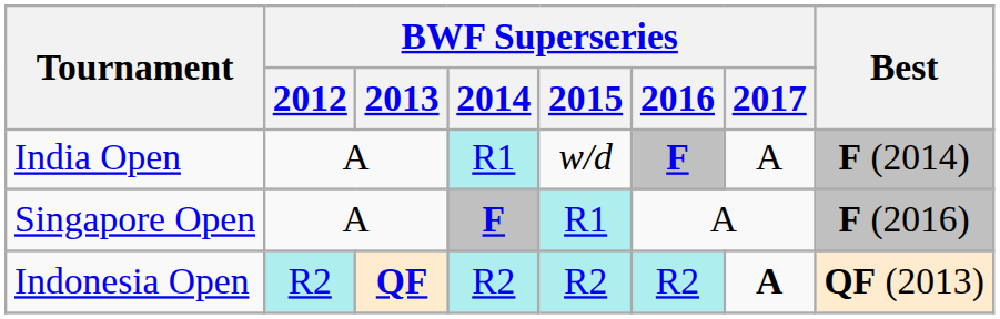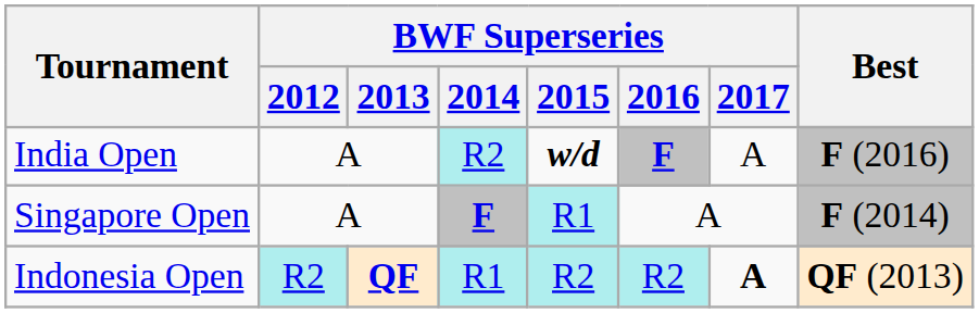 <table class="wikitable" style="font-size: 90%; text-align:center">
 <tr>
 <th rowspan="2">Tournament</th>
 <th colspan="6"><strong><a href='#'>BWF Superseries</a></strong></th>
 <th rowspan="2">Best</th>
 </tr>
 <tr>
 <th><a href='#'>2012</a></th>
 <th><a href='#'>2013</a></th>
 <th><a href='#'>2014</a></th>
 <th><a href='#'>2015</a></th>
 <th><a href='#'>2016</a></th>
 <th><a href='#'>2017</a></th>
 </tr>
 <tr>
 <td align=left><a href='#'>India Open</a></td>
 <td colspan="2">A</td>
-<td bgcolor=AFEEEE><a href='#'>R1</a></td>
-<td><em>w/d</em></td>
+<td bgcolor=AFEEEE><a href='#'>R2</a></td>
+<td><strong><em>w/d</em></strong></td>
 <td bgcolor=Silver><a href='#'><strong>F</strong></a></td>
 <td>A</td>
-<td bgcolor=Silver><strong>F</strong> (2014)</td>
+<td bgcolor=Silver><strong>F</strong> (2016)</td>
 </tr>
 <tr>
 <td align=left><a href='#'>Singapore Open</a></td>
 <td colspan="2">A</td>
 <td bgcolor=Silver><a href='#'><strong>F</strong></a></td>
 <td bgcolor=AFEEEE><a href='#'>R1</a></td>
 <td colspan="2">A</td>
-<td bgcolor=Silver><strong>F</strong> (2016)</td>
+<td bgcolor=Silver><strong>F</strong> (2014)</td>
 </tr>
 <tr>
 <td align=left><a href='#'>Indonesia Open</a></td>
 <td bgcolor=AFEEEE><a href='#'>R2</a></td>
 <td bgcolor=FFEBCD><a href='#'><strong>QF</strong></a></td>
-<td bgcolor=AFEEEE><a href='#'>R2</a></td>
+<td bgcolor=AFEEEE><a href='#'>R1</a></td>
 <td bgcolor=AFEEEE><a href='#'>R2</a></td>
 <td bgcolor=AFEEEE><a href='#'>R2</a></td>
 <td><strong>A</strong></td>
 <td bgcolor=FFEBCD><strong>QF</strong> (2013)</td>
 </tr>
 </table>
